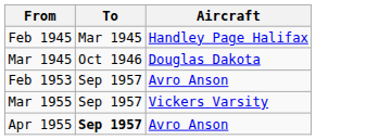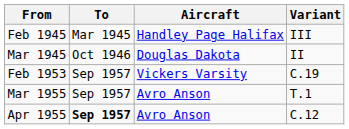 <table class="wikitable">
 <tr>
 <th>From</th>
 <th>To</th>
 <th>Aircraft</th>
+<th>Variant</th>
 </tr>
 <tr>
 <td>Feb 1945</td>
 <td>Mar 1945</td>
 <td><a href='#'>Handley Page Halifax</a></td>
+<td>III</td>
 </tr>
 <tr>
 <td>Mar 1945</td>
 <td>Oct 1946</td>
 <td><a href='#'>Douglas Dakota</a></td>
+<td>II</td>
 </tr>
 <tr>
 <td>Feb 1953</td>
 <td>Sep 1957</td>
-<td><a href='#'>Avro Anson</a></td>
+<td><a href='#'>Vickers Varsity</a></td>
+<td>C.19</td>
 </tr>
 <tr>
 <td>Mar 1955</td>
 <td>Sep 1957</td>
-<td><a href='#'>Vickers Varsity</a></td>
+<td><a href='#'>Avro Anson</a></td>
+<td>T.1</td>
 </tr>
 <tr>
 <td>Apr 1955</td>
 <td><strong>Sep 1957</strong></td>
 <td><a href='#'>Avro Anson</a></td>
+<td>C.12</td>
 </tr>
 </table>
